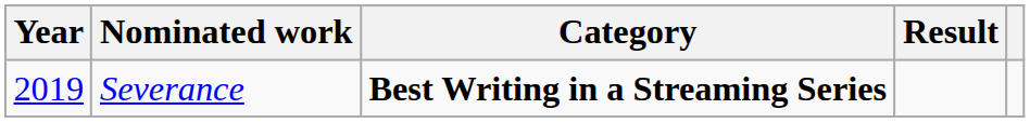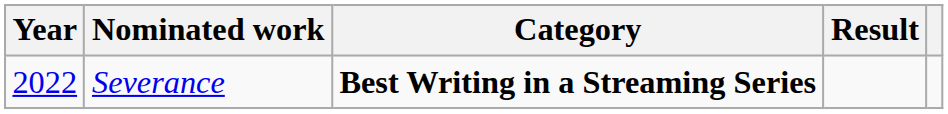 <table class="wikitable">
 <tr>
 <th scope="col" style="width:1em;">Year</th>
 <th scope="col">Nominated work</th>
 <th scope="col">Category</th>
 <th scope="col">Result</th>
 <th scope="col"></th>
 </tr>
 <tr>
-<td><a href='#'>2019</a></td>
+<td><a href='#'>2022</a></td>
 <td><em><a href='#'>Severance</a></em> </td>
 <td><strong>Best Writing in a Streaming Series</strong></td>
 <td></td>
 <td style="text-align:center;"></td>
 </tr>
 </table>
